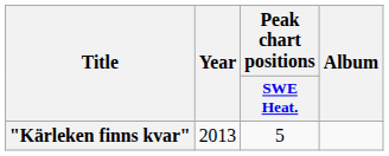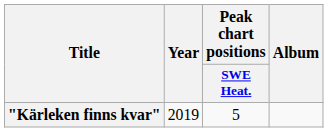 <table class="wikitable plainrowheaders" style="text-align:center;">
 <tr>
 <th scope="col" rowspan="2">Title</th>
 <th scope="col" rowspan="2">Year</th>
 <th scope="col" colspan="1">Peak chart positions</th>
 <th scope="col" rowspan="2">Album</th>
 </tr>
 <tr>
 <th scope="col" style="width:3em;font-size:85%;"><a href='#'>SWE<br>Heat.</a><br></th>
 </tr>
 <tr>
 <th scope="row">"Kärleken finns kvar"</th>
-<td>2013</td>
+<td>2019</td>
 <td>5</td>
 <td></td>
 </tr>
 </table>
